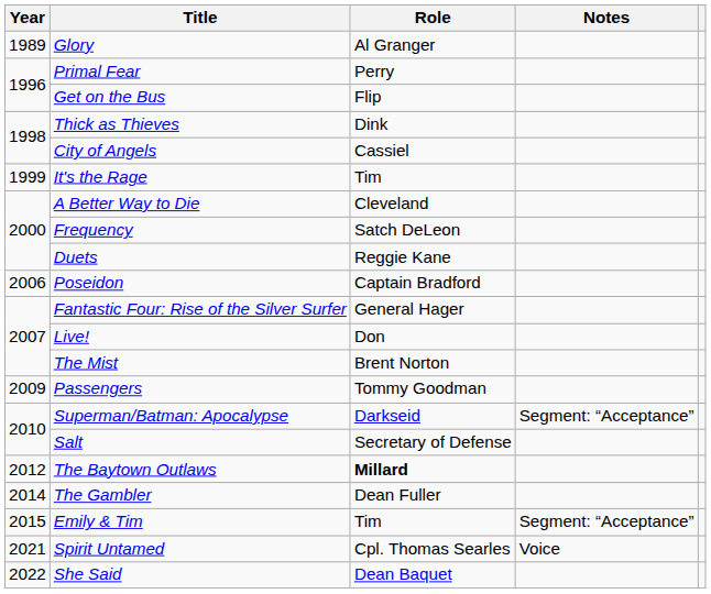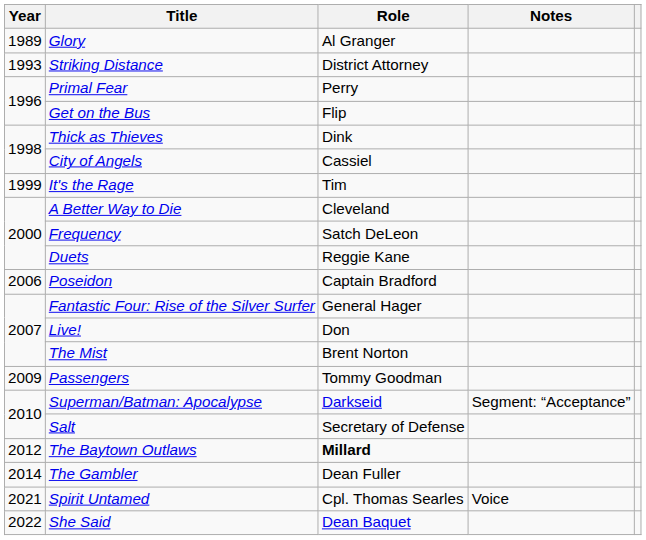 <table class="wikitable sortable">
 <tr>
 <th>Year</th>
 <th>Title</th>
 <th>Role</th>
 <th class="unsortable">Notes</th>
 <th></th>
 </tr>
 <tr>
 <td>1989</td>
 <td><em><a href='#'>Glory</a></em></td>
 <td>Al Granger</td>
+<td></td>
+<td></td>
+</tr>
+<tr>
+<td>1993</td>
+<td><em><a href='#'>Striking Distance</a></em></td>
+<td>District Attorney</td>
 <td></td>
 <td></td>
 </tr>
 <tr>
 <td rowspan="2">1996</td>
 <td><em><a href='#'>Primal Fear</a></em></td>
 <td>Perry</td>
 <td></td>
 <td></td>
 </tr>
 <tr>
 <td><em><a href='#'>Get on the Bus</a></em></td>
 <td>Flip</td>
 <td></td>
 <td></td>
 </tr>
 <tr>
 <td rowspan="2">1998</td>
 <td><em><a href='#'>Thick as Thieves</a></em></td>
 <td>Dink</td>
 <td></td>
 <td></td>
 </tr>
 <tr>
 <td><em><a href='#'>City of Angels</a></em></td>
 <td>Cassiel</td>
 <td></td>
 <td></td>
 </tr>
 <tr>
 <td>1999</td>
 <td><em><a href='#'>It's the Rage</a></em></td>
 <td>Tim</td>
 <td></td>
 <td></td>
 </tr>
 <tr>
 <td rowspan="3">2000</td>
 <td><em><a href='#'>A Better Way to Die</a></em></td>
 <td>Cleveland</td>
 <td></td>
 <td></td>
 </tr>
 <tr>
 <td><em><a href='#'>Frequency</a></em></td>
 <td>Satch DeLeon</td>
 <td></td>
 <td></td>
 </tr>
 <tr>
 <td><em><a href='#'>Duets</a></em></td>
 <td>Reggie Kane</td>
 <td></td>
 <td></td>
 </tr>
 <tr>
 <td>2006</td>
 <td><em><a href='#'>Poseidon</a></em></td>
 <td>Captain Bradford</td>
 <td></td>
 <td></td>
 </tr>
 <tr>
 <td rowspan="3">2007</td>
 <td><em><a href='#'>Fantastic Four: Rise of the Silver Surfer</a></em></td>
 <td>General Hager</td>
 <td></td>
 <td></td>
 </tr>
 <tr>
 <td><em><a href='#'>Live!</a></em></td>
 <td>Don</td>
 <td></td>
 <td></td>
 </tr>
 <tr>
 <td><em><a href='#'>The Mist</a></em></td>
 <td>Brent Norton</td>
 <td></td>
 <td></td>
 </tr>
 <tr>
 <td>2009</td>
 <td><em><a href='#'>Passengers</a></em></td>
 <td>Tommy Goodman</td>
 <td></td>
 <td></td>
 </tr>
 <tr>
 <td rowspan="2">2010</td>
 <td><em><a href='#'>Superman/Batman: Apocalypse</a></em></td>
 <td><a href='#'>Darkseid</a></td>
 <td>Segment: “Acceptance”</td>
 <td></td>
 </tr>
 <tr>
 <td><em><a href='#'>Salt</a></em></td>
 <td>Secretary of Defense</td>
 <td></td>
 <td></td>
 </tr>
 <tr>
 <td>2012</td>
 <td><em><a href='#'>The Baytown Outlaws</a></em></td>
 <td><strong>Millard</strong></td>
 <td></td>
 <td></td>
 </tr>
 <tr>
 <td>2014</td>
 <td><em><a href='#'>The Gambler</a></em></td>
 <td>Dean Fuller</td>
 <td></td>
 <td></td>
 </tr>
 <tr>
-<td>2015</td>
-<td><em><a href='#'>Emily & Tim</a></em></td>
-<td>Tim</td>
-<td>Segment: “Acceptance”</td>
-<td></td>
-</tr>
-<tr>
 <td>2021</td>
 <td><em><a href='#'>Spirit Untamed</a></em></td>
 <td>Cpl. Thomas Searles</td>
 <td>Voice</td>
 <td></td>
 </tr>
 <tr>
 <td>2022</td>
 <td><em><a href='#'>She Said</a></em></td>
 <td><a href='#'>Dean Baquet</a></td>
 <td></td>
 <td></td>
 </tr>
 </table>
